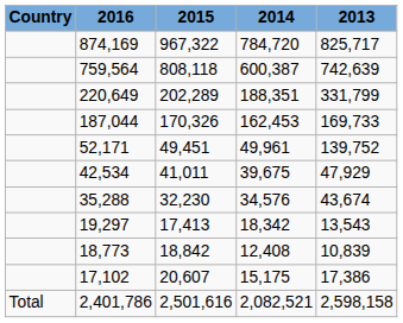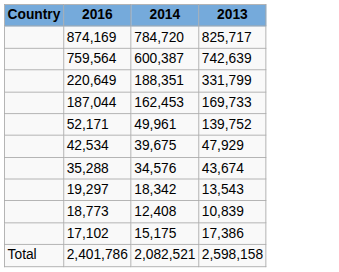 <table class="wikitable sortable">
 <tr>
 <th style=background:#75AADB>Country</th>
 <th style=background:#75AADB>2016</th>
-<th style=background:#75AADB>2015</th>
 <th style=background:#75AADB>2014</th>
 <th style=background:#75AADB>2013</th>
 </tr>
 <tr>
 <td></td>
 <td>874,169</td>
-<td>967,322</td>
 <td>784,720</td>
 <td>825,717</td>
 </tr>
 <tr>
 <td></td>
 <td>759,564</td>
-<td>808,118</td>
 <td>600,387</td>
 <td>742,639</td>
 </tr>
 <tr>
 <td></td>
 <td>220,649</td>
-<td>202,289</td>
 <td>188,351</td>
 <td>331,799</td>
 </tr>
 <tr>
 <td></td>
 <td>187,044</td>
-<td>170,326</td>
 <td>162,453</td>
 <td>169,733</td>
 </tr>
 <tr>
 <td></td>
 <td>52,171</td>
-<td>49,451</td>
 <td>49,961</td>
 <td>139,752</td>
 </tr>
 <tr>
 <td></td>
 <td>42,534</td>
-<td>41,011</td>
 <td>39,675</td>
 <td>47,929</td>
 </tr>
 <tr>
 <td></td>
 <td>35,288</td>
-<td>32,230</td>
 <td>34,576</td>
 <td>43,674</td>
 </tr>
 <tr>
 <td></td>
 <td>19,297</td>
-<td>17,413</td>
 <td>18,342</td>
 <td>13,543</td>
 </tr>
 <tr>
 <td></td>
 <td>18,773</td>
-<td>18,842</td>
 <td>12,408</td>
 <td>10,839</td>
 </tr>
 <tr>
 <td></td>
 <td>17,102</td>
-<td>20,607</td>
 <td>15,175</td>
 <td>17,386</td>
 </tr>
 <tr>
 <td>Total</td>
 <td>2,401,786</td>
-<td>2,501,616</td>
 <td>2,082,521</td>
 <td>2,598,158</td>
 </tr>
 </table>
